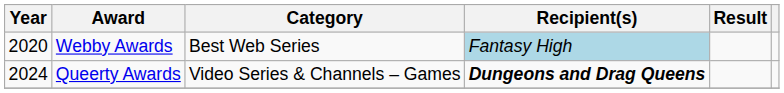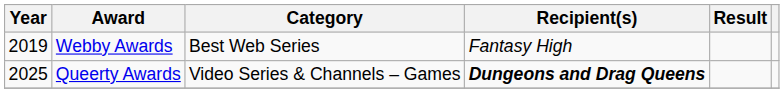 <table class="wikitable">
 <tr>
 <th>Year</th>
 <th>Award</th>
 <th>Category</th>
 <th>Recipient(s)</th>
 <th>Result</th>
 <th class="unsortable"></th>
 </tr>
 <tr>
-<td>2020</td>
+<td>2019</td>
 <td><a href='#'>Webby Awards</a></td>
 <td>Best Web Series</td>
-<td style="background: lightblue;"><em>Fantasy High</em></td>
+<td><em>Fantasy High</em></td>
 <td></td>
 <td></td>
 </tr>
 <tr>
-<td>2024</td>
+<td>2025</td>
 <td><a href='#'>Queerty Awards</a></td>
 <td>Video Series & Channels – Games</td>
 <td><strong><em>Dungeons and Drag Queens</em></strong></td>
 <td></td>
 <td></td>
 </tr>
 <tr>
 </tr>
 </table>
